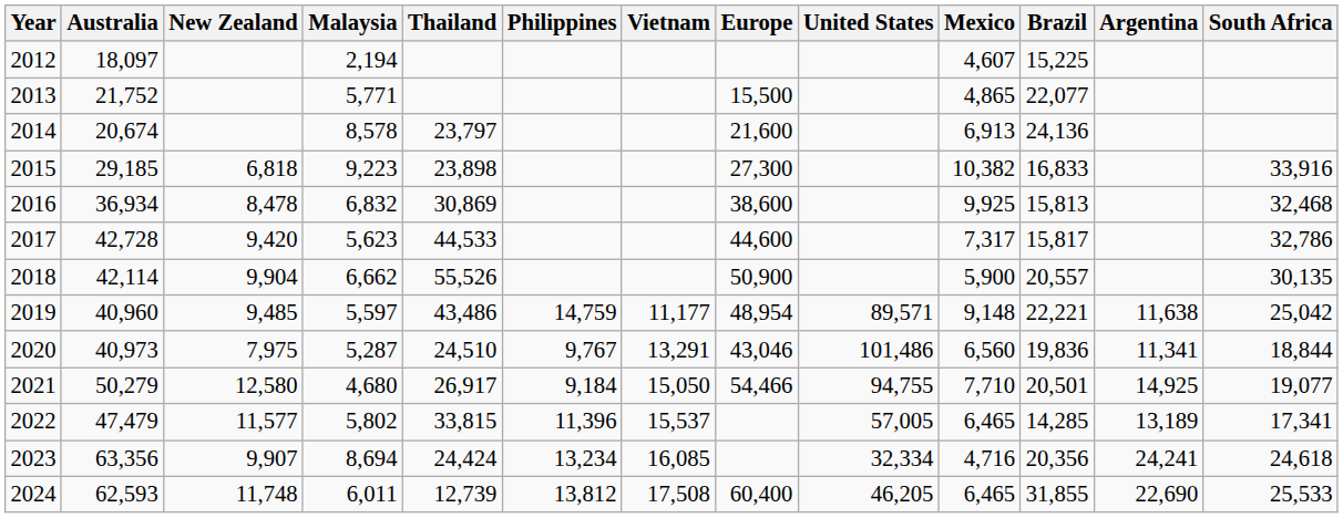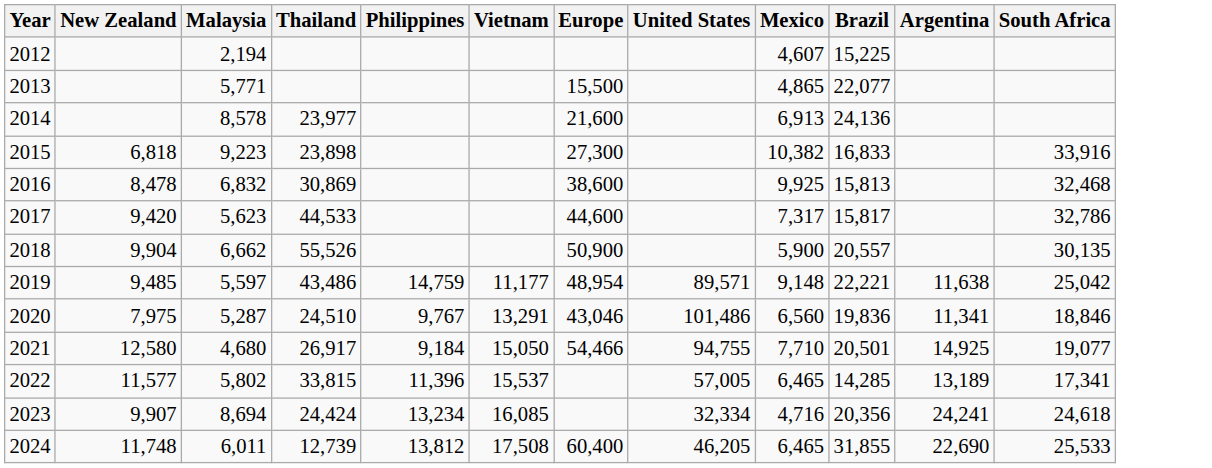 <table class=wikitable style="text-align: right;">
 <tr>
 <th>Year</th>
-<th>Australia</th>
 <th>New Zealand</th>
 <th>Malaysia</th>
 <th>Thailand</th>
 <th>Philippines</th>
 <th>Vietnam</th>
 <th>Europe</th>
 <th>United States</th>
 <th>Mexico</th>
 <th>Brazil</th>
 <th>Argentina</th>
 <th>South Africa</th>
 </tr>
 <tr>
 <td>2012</td>
-<td>18,097</td>
 <td></td>
 <td>2,194</td>
 <td></td>
 <td></td>
 <td></td>
 <td></td>
 <td></td>
 <td>4,607</td>
 <td>15,225</td>
 <td></td>
 <td></td>
 </tr>
 <tr>
 <td>2013</td>
-<td>21,752</td>
 <td></td>
 <td>5,771</td>
 <td></td>
 <td></td>
 <td></td>
 <td>15,500</td>
 <td></td>
 <td>4,865</td>
 <td>22,077</td>
 <td></td>
 <td></td>
 </tr>
 <tr>
 <td>2014</td>
-<td>20,674</td>
 <td></td>
 <td>8,578</td>
-<td>23,797</td>
+<td>23,977</td>
 <td></td>
 <td></td>
 <td>21,600</td>
 <td></td>
 <td>6,913</td>
 <td>24,136</td>
 <td></td>
 <td></td>
 </tr>
 <tr>
 <td>2015</td>
-<td>29,185</td>
 <td>6,818</td>
 <td>9,223</td>
 <td>23,898</td>
 <td></td>
 <td></td>
 <td>27,300</td>
 <td></td>
 <td>10,382</td>
 <td>16,833</td>
 <td></td>
 <td>33,916</td>
 </tr>
 <tr>
 <td>2016</td>
-<td>36,934</td>
 <td>8,478</td>
 <td>6,832</td>
 <td>30,869</td>
 <td></td>
 <td></td>
 <td>38,600</td>
 <td></td>
 <td>9,925</td>
 <td>15,813</td>
 <td></td>
 <td>32,468</td>
 </tr>
 <tr>
 <td>2017</td>
-<td>42,728</td>
 <td>9,420</td>
 <td>5,623</td>
 <td>44,533</td>
 <td></td>
 <td></td>
 <td>44,600</td>
 <td></td>
 <td>7,317</td>
 <td>15,817</td>
 <td></td>
 <td>32,786</td>
 </tr>
 <tr>
 <td>2018</td>
-<td>42,114</td>
 <td>9,904</td>
 <td>6,662</td>
 <td>55,526</td>
 <td></td>
 <td></td>
 <td>50,900</td>
 <td></td>
 <td>5,900</td>
 <td>20,557</td>
 <td></td>
 <td>30,135</td>
 </tr>
 <tr>
 <td>2019</td>
-<td>40,960</td>
 <td>9,485</td>
 <td>5,597</td>
 <td>43,486</td>
 <td>14,759</td>
 <td>11,177</td>
 <td>48,954</td>
 <td>89,571</td>
 <td>9,148</td>
 <td>22,221</td>
 <td>11,638</td>
 <td>25,042</td>
 </tr>
 <tr>
 <td>2020</td>
-<td>40,973</td>
 <td>7,975</td>
 <td>5,287</td>
 <td>24,510</td>
 <td>9,767</td>
 <td>13,291</td>
 <td>43,046</td>
 <td>101,486</td>
 <td>6,560</td>
 <td>19,836</td>
 <td>11,341</td>
-<td>18,844</td>
+<td>18,846</td>
 </tr>
 <tr>
 <td>2021</td>
-<td>50,279</td>
 <td>12,580</td>
 <td>4,680</td>
 <td>26,917</td>
 <td>9,184</td>
 <td>15,050</td>
 <td>54,466</td>
 <td>94,755</td>
 <td>7,710</td>
 <td>20,501</td>
 <td>14,925</td>
 <td>19,077</td>
 </tr>
 <tr>
 <td>2022</td>
-<td>47,479</td>
 <td>11,577</td>
 <td>5,802</td>
 <td>33,815</td>
 <td>11,396</td>
 <td>15,537</td>
 <td></td>
 <td>57,005</td>
 <td>6,465</td>
 <td>14,285</td>
 <td>13,189</td>
 <td>17,341</td>
 </tr>
 <tr>
 <td>2023</td>
-<td>63,356</td>
 <td>9,907</td>
 <td>8,694</td>
 <td>24,424</td>
 <td>13,234</td>
 <td>16,085</td>
 <td></td>
 <td>32,334</td>
 <td>4,716</td>
 <td>20,356</td>
 <td>24,241</td>
 <td>24,618</td>
 </tr>
 <tr>
 <td>2024</td>
-<td>62,593</td>
 <td>11,748</td>
 <td>6,011</td>
 <td>12,739</td>
 <td>13,812</td>
 <td>17,508</td>
 <td>60,400</td>
 <td>46,205</td>
 <td>6,465</td>
 <td>31,855</td>
 <td>22,690</td>
 <td>25,533</td>
 </tr>
 </table>
